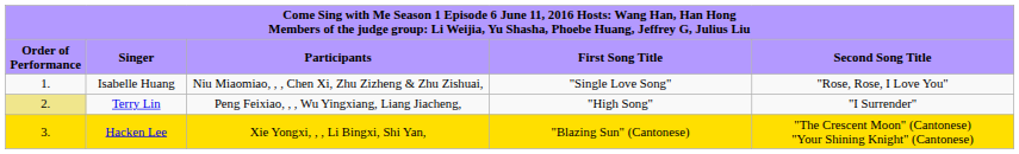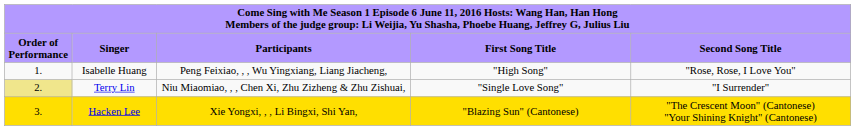 <table class="wikitable sortable mw-collapsible" width="100%" style="text-align:center">
 <tr style="background:#B399FF">
 <td colspan="5"><div><strong>Come Sing with Me Season 1 Episode 6 June 11, 2016 Hosts: Wang Han, Han Hong<br>Members of the judge group: Li Weijia, Yu Shasha, Phoebe Huang, Jeffrey G, Julius Liu</strong></div></td>
 </tr>
 <tr style="background:#B399FF">
 <td style="width:8%"><strong>Order of Performance</strong></td>
 <td style="width:10%"><strong>Singer</strong></td>
 <td style="width:30%"><strong>Participants</strong></td>
 <td style="width:26%"><strong>First Song Title</strong></td>
 <td style="width:26%"><strong>Second Song Title</strong></td>
 </tr>
 <tr>
 <td>1.</td>
 <td>Isabelle Huang</td>
-<td>Niu Miaomiao, , , Chen Xi, Zhu Zizheng & Zhu Zishuai, </td>
-<td>"Single Love Song"</td>
+<td>Peng Feixiao, , , Wu Yingxiang, Liang Jiacheng, </td>
+<td>"High Song"</td>
 <td>"Rose, Rose, I Love You"</td>
 </tr>
 <tr>
 <td style="background: khaki;">2.</td>
 <td><a href='#'>Terry Lin</a></td>
-<td>Peng Feixiao, , , Wu Yingxiang, Liang Jiacheng, </td>
-<td>"High Song"</td>
+<td>Niu Miaomiao, , , Chen Xi, Zhu Zizheng & Zhu Zishuai, </td>
+<td>"Single Love Song"</td>
 <td>"I Surrender"</td>
 </tr>
 <tr style="background:#FFDF00">
 <td>3.</td>
 <td><a href='#'>Hacken Lee</a></td>
 <td>Xie Yongxi, , , Li Bingxi, Shi Yan, </td>
 <td>"Blazing Sun" (Cantonese)</td>
 <td>"The Crescent Moon" (Cantonese) <br> "Your Shining Knight" (Cantonese)</td>
 </tr>
 </table>
